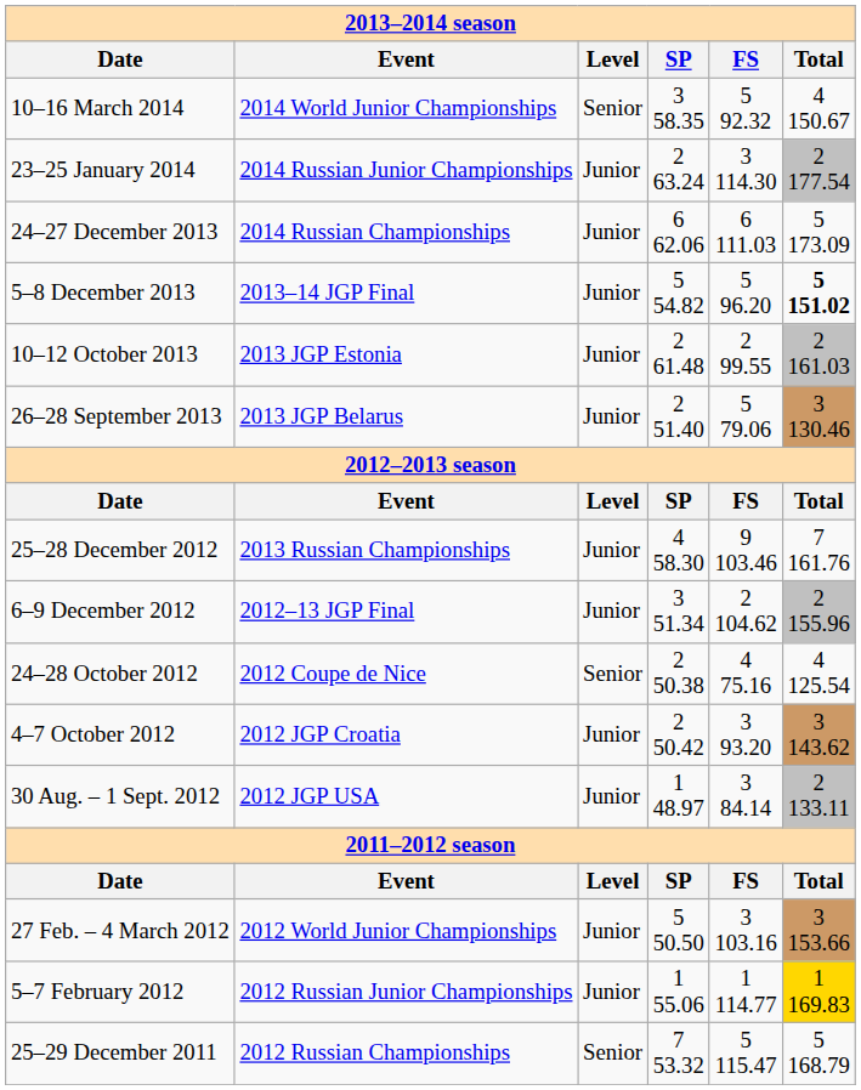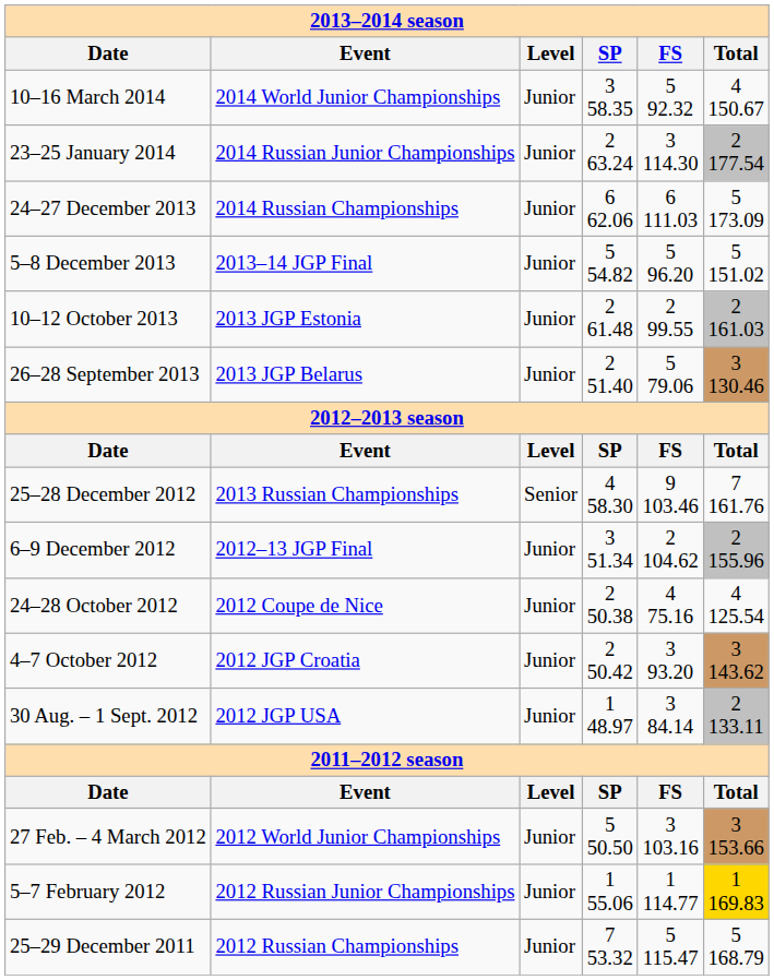 <table class="wikitable">
 <tr>
 <td style="background-color: #ffdead;" colspan=7 align="center"><strong><a href='#'>2013–2014 season</a></strong></td>
 </tr>
 <tr>
 <th>Date</th>
 <th>Event</th>
 <th>Level</th>
 <th><a href='#'>SP</a></th>
 <th><a href='#'>FS</a></th>
 <th>Total</th>
 </tr>
 <tr>
 <td>10–16 March 2014</td>
 <td><a href='#'>2014 World Junior Championships</a></td>
-<td>Senior</td>
+<td>Junior</td>
 <td align=center>3 <br> 58.35</td>
 <td align=center>5 <br> 92.32</td>
 <td align=center>4 <br> 150.67</td>
 </tr>
 <tr>
 <td>23–25 January 2014</td>
 <td><a href='#'>2014 Russian Junior Championships</a></td>
 <td>Junior</td>
 <td align=center>2 <br> 63.24</td>
 <td align=center>3 <br> 114.30</td>
 <td align=center bgcolor=silver>2 <br> 177.54</td>
 </tr>
 <tr>
 <td>24–27 December 2013</td>
 <td><a href='#'>2014 Russian Championships</a></td>
 <td>Junior</td>
 <td align=center>6 <br> 62.06</td>
 <td align=center>6 <br> 111.03</td>
 <td align=center>5 <br> 173.09</td>
 </tr>
 <tr>
 <td>5–8 December 2013</td>
 <td><a href='#'>2013–14 JGP Final</a></td>
 <td>Junior</td>
 <td align=center>5 <br> 54.82</td>
 <td align=center>5 <br> 96.20</td>
-<td align=center><strong>5 <br> 151.02</strong></td>
+<td align=center>5 <br> 151.02</td>
 </tr>
 <tr>
 <td>10–12 October 2013</td>
 <td><a href='#'>2013 JGP Estonia</a></td>
 <td>Junior</td>
 <td align=center>2 <br> 61.48</td>
 <td align=center>2 <br> 99.55</td>
 <td align=center bgcolor=silver>2 <br> 161.03</td>
 </tr>
 <tr>
 <td>26–28 September 2013</td>
 <td><a href='#'>2013 JGP Belarus</a></td>
 <td>Junior</td>
 <td align=center>2 <br> 51.40</td>
 <td align=center>5 <br> 79.06</td>
 <td align=center bgcolor=cc9966>3 <br> 130.46</td>
 </tr>
 <tr>
 <td style="background-color: #ffdead;" colspan=7 align="center"><strong><a href='#'>2012–2013 season</a></strong></td>
 </tr>
 <tr>
 <th>Date</th>
 <th>Event</th>
 <th>Level</th>
 <th>SP</th>
 <th>FS</th>
 <th>Total</th>
 </tr>
 <tr>
 <td>25–28 December 2012</td>
 <td><a href='#'>2013 Russian Championships</a></td>
-<td>Junior</td>
+<td>Senior</td>
 <td align=center>4 <br> 58.30</td>
 <td align=center>9 <br> 103.46</td>
 <td align=center>7 <br> 161.76</td>
 </tr>
 <tr>
 <td>6–9 December 2012</td>
 <td><a href='#'>2012–13 JGP Final</a></td>
 <td>Junior</td>
 <td align=center>3 <br> 51.34</td>
 <td align=center>2 <br> 104.62</td>
 <td align=center bgcolor=silver>2 <br> 155.96</td>
 </tr>
 <tr>
 <td>24–28 October 2012</td>
 <td><a href='#'>2012 Coupe de Nice</a></td>
-<td>Senior</td>
+<td>Junior</td>
 <td align=center>2 <br> 50.38</td>
 <td align=center>4 <br> 75.16</td>
 <td align=center>4 <br> 125.54</td>
 </tr>
 <tr>
 <td>4–7 October 2012</td>
 <td><a href='#'>2012 JGP Croatia</a></td>
 <td>Junior</td>
 <td align=center>2 <br> 50.42</td>
 <td align=center>3 <br> 93.20</td>
 <td align=center bgcolor=cc9966>3 <br> 143.62</td>
 </tr>
 <tr>
 <td>30 Aug. – 1 Sept. 2012</td>
 <td><a href='#'>2012 JGP USA</a></td>
 <td>Junior</td>
 <td align=center>1 <br> 48.97</td>
 <td align=center>3 <br> 84.14</td>
 <td align=center bgcolor=silver>2 <br> 133.11</td>
 </tr>
 <tr>
 <td style="background-color: #ffdead;" colspan=7 align="center"><strong><a href='#'>2011–2012 season</a></strong></td>
 </tr>
 <tr>
 <th>Date</th>
 <th>Event</th>
 <th>Level</th>
 <th>SP</th>
 <th>FS</th>
 <th>Total</th>
 </tr>
 <tr>
 <td>27 Feb. – 4 March 2012</td>
 <td><a href='#'>2012 World Junior Championships</a></td>
 <td>Junior</td>
 <td align=center>5 <br> 50.50</td>
 <td align=center>3 <br> 103.16</td>
 <td align=center bgcolor=cc9966>3 <br> 153.66</td>
 </tr>
 <tr>
 <td>5–7 February 2012</td>
 <td><a href='#'>2012 Russian Junior Championships</a></td>
 <td>Junior</td>
 <td align=center>1 <br> 55.06</td>
 <td align=center>1 <br> 114.77</td>
 <td align=center bgcolor=gold>1 <br> 169.83</td>
 </tr>
 <tr>
 <td>25–29 December 2011</td>
 <td><a href='#'>2012 Russian Championships</a></td>
-<td>Senior</td>
+<td>Junior</td>
 <td align=center>7 <br> 53.32</td>
 <td align=center>5 <br> 115.47</td>
 <td align=center>5 <br> 168.79</td>
 </tr>
 </table>
